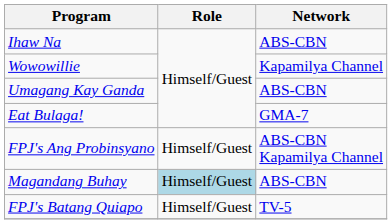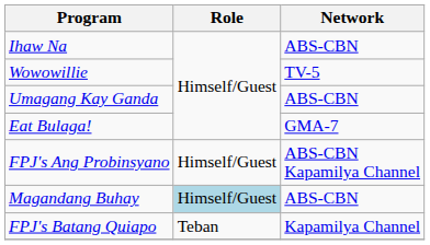 <table class="wikitable sortable">
 <tr>
 <th>Program</th>
 <th>Role</th>
 <th>Network</th>
 </tr>
 <tr>
 <td><em><a href='#'>Ihaw Na</a></em></td>
 <td rowspan="4">Himself/Guest</td>
 <td><a href='#'>ABS-CBN</a></td>
 </tr>
 <tr>
 <td><em><a href='#'>Wowowillie</a></em></td>
-<td><a href='#'>Kapamilya Channel</a></td>
+<td><a href='#'>TV-5</a></td>
 </tr>
 <tr>
 <td><em><a href='#'>Umagang Kay Ganda</a></em></td>
 <td><a href='#'>ABS-CBN</a></td>
 </tr>
 <tr>
 <td><em><a href='#'>Eat Bulaga!</a></em></td>
 <td><a href='#'>GMA-7</a></td>
 </tr>
 <tr>
 <td><em><a href='#'>FPJ's Ang Probinsyano</a></em></td>
 <td>Himself/Guest</td>
 <td><a href='#'>ABS-CBN</a> <br> <a href='#'>Kapamilya Channel</a></td>
 </tr>
 <tr>
 <td><em><a href='#'>Magandang Buhay</a></em></td>
 <td style="background: lightblue;">Himself/Guest</td>
 <td><a href='#'>ABS-CBN</a></td>
 </tr>
 <tr>
 <td><em><a href='#'>FPJ's Batang Quiapo</a></em></td>
-<td>Himself/Guest</td>
-<td><a href='#'>TV-5</a></td>
+<td>Teban</td>
+<td><a href='#'>Kapamilya Channel</a></td>
 </tr>
 <tr>
 </tr>
 </table>
